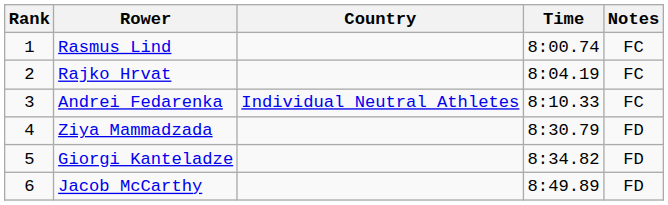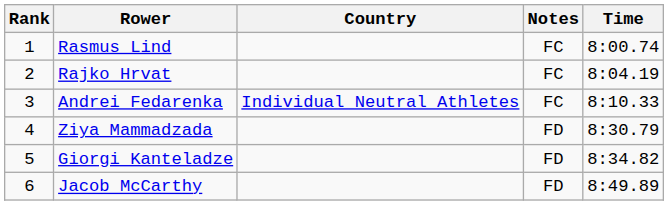 <table class="wikitable" style="text-align:center">
 <tr>
 <th>Rank</th>
 <th>Rower</th>
 <th>Country</th>
+<th>Notes</th>
 <th>Time</th>
-<th>Notes</th>
 </tr>
 <tr>
 <td>1</td>
 <td align="left"><a href='#'>Rasmus Lind</a></td>
 <td align="left"></td>
+<td>FC</td>
 <td>8:00.74</td>
-<td>FC</td>
 </tr>
 <tr>
 <td>2</td>
 <td align="left"><a href='#'>Rajko Hrvat</a></td>
 <td align="left"></td>
+<td>FC</td>
 <td>8:04.19</td>
-<td>FC</td>
 </tr>
 <tr>
 <td>3</td>
 <td align="left"><a href='#'>Andrei Fedarenka</a></td>
 <td align="left"><a href='#'>Individual Neutral Athletes</a></td>
+<td>FC</td>
 <td>8:10.33</td>
-<td>FC</td>
 </tr>
 <tr>
 <td>4</td>
 <td align="left"><a href='#'>Ziya Mammadzada</a></td>
 <td align="left"></td>
+<td>FD</td>
 <td>8:30.79</td>
-<td>FD</td>
 </tr>
 <tr>
 <td>5</td>
 <td align="left"><a href='#'>Giorgi Kanteladze</a></td>
 <td align="left"></td>
+<td>FD</td>
 <td>8:34.82</td>
-<td>FD</td>
 </tr>
 <tr>
 <td>6</td>
 <td align="left"><a href='#'>Jacob McCarthy</a></td>
 <td align="left"></td>
+<td>FD</td>
 <td>8:49.89</td>
-<td>FD</td>
 </tr>
 </table>
